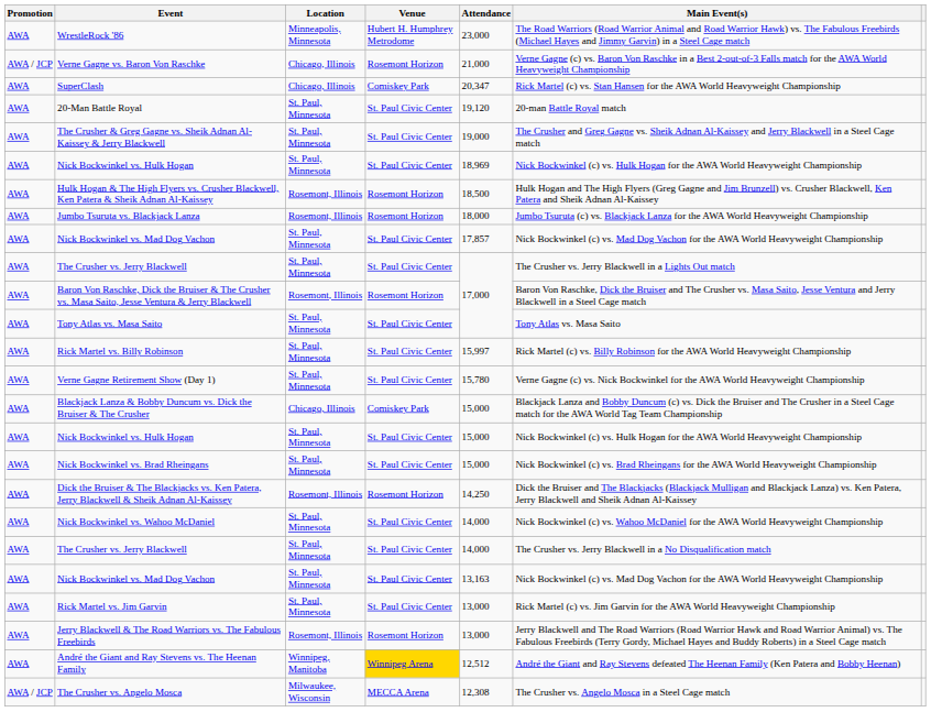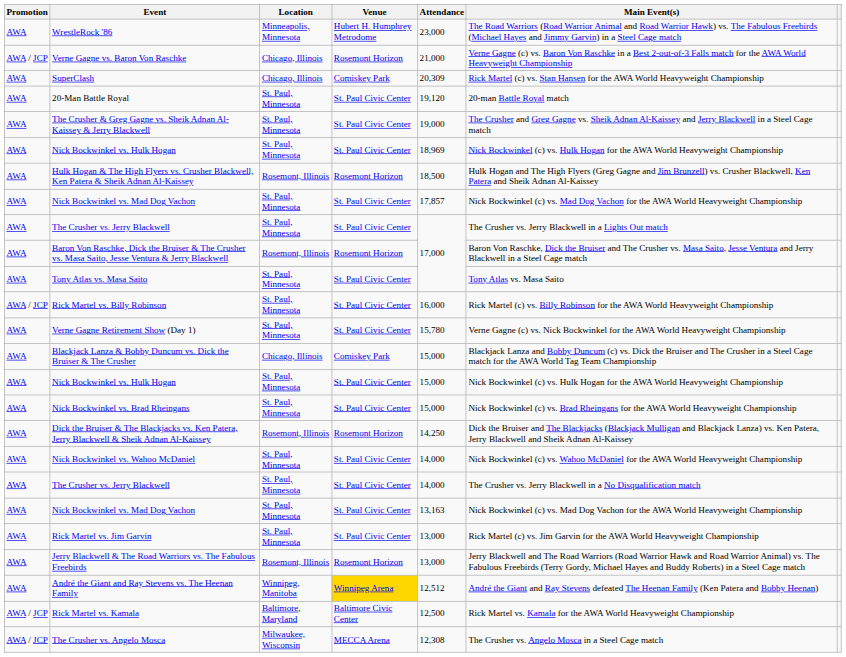 <table class="wikitable sortable" style="font-size:85%;">
 <tr>
 <th>Promotion</th>
 <th>Event</th>
 <th>Location</th>
 <th>Venue</th>
 <th>Attendance</th>
 <th class=unsortable>Main Event(s)</th>
 <th class=unsortable></th>
 </tr>
 <tr>
 <td><a href='#'>AWA</a></td>
 <td><a href='#'>WrestleRock '86</a> <br> </td>
 <td><a href='#'>Minneapolis, Minnesota</a></td>
 <td><a href='#'>Hubert H. Humphrey Metrodome</a></td>
 <td>23,000</td>
 <td><a href='#'>The Road Warriors</a> (<a href='#'>Road Warrior Animal</a> and <a href='#'>Road Warrior Hawk</a>) vs. <a href='#'>The Fabulous Freebirds</a> (<a href='#'>Michael Hayes</a> and <a href='#'>Jimmy Garvin</a>) in a <a href='#'>Steel Cage match</a></td>
 <td></td>
 </tr>
 <tr>
 <td><a href='#'>AWA</a> / <a href='#'>JCP</a></td>
 <td><a href='#'>Verne Gagne vs. Baron Von Raschke</a> <br> </td>
 <td><a href='#'>Chicago, Illinois</a></td>
 <td><a href='#'>Rosemont Horizon</a></td>
 <td>21,000</td>
 <td><a href='#'>Verne Gagne</a> (c) vs. <a href='#'>Baron Von Raschke</a> in a <a href='#'>Best 2-out-of-3 Falls match</a> for the <a href='#'>AWA World Heavyweight Championship</a></td>
 <td></td>
 </tr>
 <tr>
 <td><a href='#'>AWA</a></td>
 <td><a href='#'>SuperClash</a> <br> </td>
 <td><a href='#'>Chicago, Illinois</a></td>
 <td><a href='#'>Comiskey Park</a></td>
-<td>20,347</td>
+<td>20,309</td>
 <td><a href='#'>Rick Martel</a> (c) vs. <a href='#'>Stan Hansen</a> for the AWA World Heavyweight Championship</td>
 <td></td>
 </tr>
 <tr>
 <td><a href='#'>AWA</a></td>
 <td>20-Man Battle Royal <br> </td>
 <td><a href='#'>St. Paul, Minnesota</a></td>
 <td><a href='#'>St. Paul Civic Center</a></td>
 <td>19,120</td>
 <td>20-man <a href='#'>Battle Royal</a> match</td>
 <td></td>
 </tr>
 <tr>
 <td><a href='#'>AWA</a></td>
 <td><a href='#'>The Crusher & Greg Gagne vs. Sheik Adnan Al-Kaissey & Jerry Blackwell</a> <br> </td>
 <td><a href='#'>St. Paul, Minnesota</a></td>
 <td><a href='#'>St. Paul Civic Center</a></td>
 <td>19,000</td>
 <td><a href='#'>The Crusher</a> and <a href='#'>Greg Gagne</a> vs. <a href='#'>Sheik Adnan Al-Kaissey</a> and <a href='#'>Jerry Blackwell</a> in a Steel Cage match</td>
 <td></td>
 </tr>
 <tr>
 <td><a href='#'>AWA</a></td>
 <td><a href='#'>Nick Bockwinkel vs. Hulk Hogan</a> <br> </td>
 <td><a href='#'>St. Paul, Minnesota</a></td>
 <td><a href='#'>St. Paul Civic Center</a></td>
 <td>18,969</td>
 <td><a href='#'>Nick Bockwinkel</a> (c) vs. <a href='#'>Hulk Hogan</a> for the AWA World Heavyweight Championship</td>
 <td></td>
 </tr>
 <tr>
 <td><a href='#'>AWA</a></td>
 <td><a href='#'>Hulk Hogan & The High Flyers vs. Crusher Blackwell, Ken Patera & Sheik Adnan Al-Kaissey</a> <br> </td>
 <td><a href='#'>Rosemont, Illinois</a></td>
 <td><a href='#'>Rosemont Horizon</a></td>
 <td>18,500</td>
 <td>Hulk Hogan and The High Flyers (Greg Gagne and <a href='#'>Jim Brunzell</a>) vs. Crusher Blackwell, <a href='#'>Ken Patera</a> and Sheik Adnan Al-Kaissey</td>
 <td></td>
 </tr>
 <tr>
 <td><a href='#'>AWA</a></td>
-<td><a href='#'>Jumbo Tsuruta vs. Blackjack Lanza</a> <br> </td>
-<td><a href='#'>Rosemont, Illinois</a></td>
-<td><a href='#'>Rosemont Horizon</a></td>
-<td>18,000</td>
-<td><a href='#'>Jumbo Tsuruta</a> (c) vs. <a href='#'>Blackjack Lanza</a> for the AWA World Heavyweight Championship</td>
-<td></td>
-</tr>
-<tr>
-<td><a href='#'>AWA</a></td>
 <td><a href='#'>Nick Bockwinkel vs. Mad Dog Vachon</a> <br> </td>
 <td><a href='#'>St. Paul, Minnesota</a></td>
 <td><a href='#'>St. Paul Civic Center</a></td>
 <td>17,857</td>
 <td>Nick Bockwinkel (c) vs. <a href='#'>Mad Dog Vachon</a> for the AWA World Heavyweight Championship</td>
 <td></td>
 </tr>
 <tr>
 <td><a href='#'>AWA</a></td>
 <td><a href='#'>The Crusher vs. Jerry Blackwell</a> <br> </td>
 <td><a href='#'>St. Paul, Minnesota</a></td>
 <td><a href='#'>St. Paul Civic Center</a></td>
 <td rowspan=3>17,000</td>
 <td>The Crusher vs. Jerry Blackwell in a <a href='#'>Lights Out match</a></td>
 <td></td>
 </tr>
 <tr>
 <td><a href='#'>AWA</a></td>
 <td><a href='#'>Baron Von Raschke, Dick the Bruiser & The Crusher vs. Masa Saito, Jesse Ventura & Jerry Blackwell</a> <br> </td>
 <td><a href='#'>Rosemont, Illinois</a></td>
 <td><a href='#'>Rosemont Horizon</a></td>
 <td>Baron Von Raschke, <a href='#'>Dick the Bruiser</a> and The Crusher vs. <a href='#'>Masa Saito</a>, <a href='#'>Jesse Ventura</a> and Jerry Blackwell in a Steel Cage match</td>
 <td></td>
 </tr>
 <tr>
 <td><a href='#'>AWA</a></td>
 <td><a href='#'>Tony Atlas vs. Masa Saito</a> <br> </td>
 <td><a href='#'>St. Paul, Minnesota</a></td>
 <td><a href='#'>St. Paul Civic Center</a></td>
 <td><a href='#'>Tony Atlas</a> vs. Masa Saito</td>
 <td></td>
 </tr>
 <tr>
-<td><a href='#'>AWA</a></td>
+<td><a href='#'>AWA</a> / <a href='#'>JCP</a></td>
 <td><a href='#'>Rick Martel vs. Billy Robinson</a> <br> </td>
 <td><a href='#'>St. Paul, Minnesota</a></td>
 <td><a href='#'>St. Paul Civic Center</a></td>
-<td>15,997</td>
+<td>16,000</td>
 <td>Rick Martel (c) vs. <a href='#'>Billy Robinson</a> for the AWA World Heavyweight Championship</td>
 <td></td>
 </tr>
 <tr>
 <td><a href='#'>AWA</a></td>
 <td><a href='#'>Verne Gagne Retirement Show</a> (Day 1) <br> </td>
 <td><a href='#'>St. Paul, Minnesota</a></td>
 <td><a href='#'>St. Paul Civic Center</a></td>
 <td>15,780</td>
 <td>Verne Gagne (c) vs. Nick Bockwinkel for the AWA World Heavyweight Championship</td>
 <td></td>
 </tr>
 <tr>
 <td><a href='#'>AWA</a></td>
 <td><a href='#'>Blackjack Lanza & Bobby Duncum vs. Dick the Bruiser & The Crusher</a> <br> </td>
 <td><a href='#'>Chicago, Illinois</a></td>
 <td><a href='#'>Comiskey Park</a></td>
 <td>15,000</td>
 <td>Blackjack Lanza and <a href='#'>Bobby Duncum</a> (c) vs. Dick the Bruiser and The Crusher in a Steel Cage match for the AWA World Tag Team Championship</td>
 <td></td>
 </tr>
 <tr>
 <td><a href='#'>AWA</a></td>
 <td><a href='#'>Nick Bockwinkel vs. Hulk Hogan</a> <br> </td>
 <td><a href='#'>St. Paul, Minnesota</a></td>
 <td><a href='#'>St. Paul Civic Center</a></td>
 <td>15,000</td>
 <td>Nick Bockwinkel (c) vs. Hulk Hogan for the AWA World Heavyweight Championship</td>
 <td></td>
 </tr>
 <tr>
 <td><a href='#'>AWA</a></td>
 <td><a href='#'>Nick Bockwinkel vs. Brad Rheingans</a> <br> </td>
 <td><a href='#'>St. Paul, Minnesota</a></td>
 <td><a href='#'>St. Paul Civic Center</a></td>
 <td>15,000</td>
 <td>Nick Bockwinkel (c) vs. <a href='#'>Brad Rheingans</a> for the AWA World Heavyweight Championship</td>
 <td></td>
 </tr>
 <tr>
 <td><a href='#'>AWA</a></td>
 <td><a href='#'>Dick the Bruiser & The Blackjacks vs. Ken Patera, Jerry Blackwell & Sheik Adnan Al-Kaissey</a> <br> </td>
 <td><a href='#'>Rosemont, Illinois</a></td>
 <td><a href='#'>Rosemont Horizon</a></td>
 <td>14,250</td>
 <td>Dick the Bruiser and <a href='#'>The Blackjacks</a> (<a href='#'>Blackjack Mulligan</a> and Blackjack Lanza) vs. Ken Patera, Jerry Blackwell and Sheik Adnan Al-Kaissey</td>
 <td></td>
 </tr>
 <tr>
 <td><a href='#'>AWA</a></td>
 <td><a href='#'>Nick Bockwinkel vs. Wahoo McDaniel</a> <br> </td>
 <td><a href='#'>St. Paul, Minnesota</a></td>
 <td><a href='#'>St. Paul Civic Center</a></td>
 <td>14,000</td>
 <td>Nick Bockwinkel (c) vs. <a href='#'>Wahoo McDaniel</a> for the AWA World Heavyweight Championship</td>
 <td></td>
 </tr>
 <tr>
 <td><a href='#'>AWA</a></td>
 <td><a href='#'>The Crusher vs. Jerry Blackwell</a> <br> </td>
 <td><a href='#'>St. Paul, Minnesota</a></td>
 <td><a href='#'>St. Paul Civic Center</a></td>
 <td>14,000</td>
 <td>The Crusher vs. Jerry Blackwell in a <a href='#'>No Disqualification match</a></td>
 <td></td>
 </tr>
 <tr>
 <td><a href='#'>AWA</a></td>
 <td><a href='#'>Nick Bockwinkel vs. Mad Dog Vachon</a> <br> </td>
 <td><a href='#'>St. Paul, Minnesota</a></td>
 <td><a href='#'>St. Paul Civic Center</a></td>
 <td>13,163</td>
 <td>Nick Bockwinkel (c) vs. Mad Dog Vachon for the AWA World Heavyweight Championship</td>
 <td></td>
 </tr>
 <tr>
 <td><a href='#'>AWA</a></td>
 <td><a href='#'>Rick Martel vs. Jim Garvin</a> <br> </td>
 <td><a href='#'>St. Paul, Minnesota</a></td>
 <td><a href='#'>St. Paul Civic Center</a></td>
 <td>13,000</td>
 <td>Rick Martel (c) vs. Jim Garvin for the AWA World Heavyweight Championship</td>
 <td></td>
 </tr>
 <tr>
 <td><a href='#'>AWA</a></td>
 <td><a href='#'>Jerry Blackwell & The Road Warriors vs. The Fabulous Freebirds</a> <br> </td>
 <td><a href='#'>Rosemont, Illinois</a></td>
 <td><a href='#'>Rosemont Horizon</a></td>
 <td>13,000</td>
 <td>Jerry Blackwell and The Road Warriors (Road Warrior Hawk and Road Warrior Animal) vs. The Fabulous Freebirds (Terry Gordy, Michael Hayes and Buddy Roberts) in a Steel Cage match</td>
 <td></td>
 </tr>
 <tr>
 <td><a href='#'>AWA</a></td>
 <td><a href='#'>André the Giant and Ray Stevens vs. The Heenan Family</a> <br> </td>
 <td><a href='#'>Winnipeg, Manitoba</a></td>
 <td style="background: gold;"><a href='#'>Winnipeg Arena</a></td>
 <td>12,512</td>
 <td><a href='#'>André the Giant</a> and <a href='#'>Ray Stevens</a> defeated <a href='#'>The Heenan Family</a> (Ken Patera and <a href='#'>Bobby Heenan</a>)</td>
 <td></td>
 </tr>
 <tr>
 <td><a href='#'>AWA</a> / <a href='#'>JCP</a></td>
+<td><a href='#'>Rick Martel vs. Kamala</a> <br> </td>
+<td><a href='#'>Baltimore</a>, <a href='#'>Maryland</a></td>
+<td><a href='#'>Baltimore Civic Center</a></td>
+<td>12,500</td>
+<td>Rick Martel vs. <a href='#'>Kamala</a> for the AWA World Heavyweight Championship</td>
+<td></td>
+</tr>
+<tr>
+<td><a href='#'>AWA</a> / <a href='#'>JCP</a></td>
 <td><a href='#'>The Crusher vs. Angelo Mosca</a> <br> </td>
 <td><a href='#'>Milwaukee, Wisconsin</a></td>
 <td><a href='#'>MECCA Arena</a></td>
 <td>12,308</td>
 <td>The Crusher vs. <a href='#'>Angelo Mosca</a> in a Steel Cage match</td>
 <td></td>
 </tr>
 </table>
